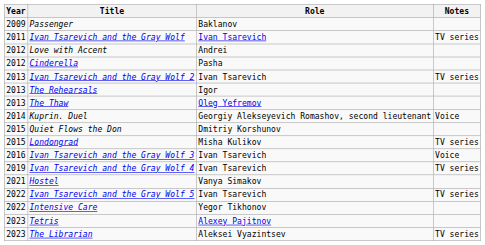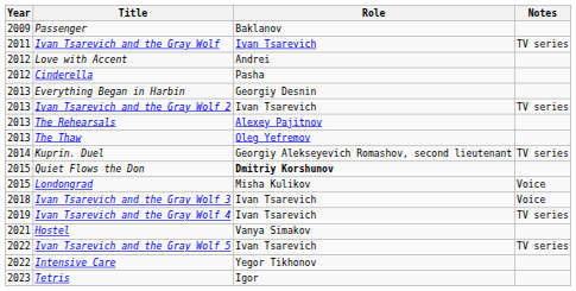 <table class="wikitable sortable">
 <tr>
 <th>Year</th>
 <th>Title</th>
 <th>Role</th>
 <th>Notes</th>
 </tr>
 <tr>
 <td>2009</td>
 <td><em>Passenger</em></td>
 <td>Baklanov</td>
 <td></td>
 </tr>
 <tr>
 <td>2011</td>
 <td><em><a href='#'>Ivan Tsarevich and the Gray Wolf</a></em></td>
 <td><a href='#'>Ivan Tsarevich</a></td>
 <td>TV series</td>
 </tr>
 <tr>
 <td>2012</td>
 <td><em>Love with Accent</em></td>
 <td>Andrei</td>
 <td></td>
 </tr>
 <tr>
 <td>2012</td>
 <td><em><a href='#'>Cinderella</a></em></td>
 <td>Pasha</td>
 <td></td>
 </tr>
 <tr>
 <td>2013</td>
+<td><em>Everything Began in Harbin</em></td>
+<td>Georgiy Desnin</td>
+<td></td>
+</tr>
+<tr>
+<td>2013</td>
 <td><em><a href='#'>Ivan Tsarevich and the Gray Wolf 2</a></em></td>
 <td>Ivan Tsarevich</td>
 <td>TV series</td>
 </tr>
 <tr>
 <td>2013</td>
 <td><em><a href='#'>The Rehearsals</a></em></td>
-<td>Igor</td>
+<td><a href='#'>Alexey Pajitnov</a></td>
 <td></td>
 </tr>
 <tr>
 <td>2013</td>
 <td><em><a href='#'>The Thaw</a></em></td>
 <td><a href='#'>Oleg Yefremov</a></td>
 <td></td>
 </tr>
 <tr>
 <td>2014</td>
 <td><em>Kuprin. Duel</em></td>
 <td>Georgiy Alekseyevich Romashov, second lieutenant</td>
-<td>Voice</td>
+<td>TV series</td>
 </tr>
 <tr>
 <td>2015</td>
 <td><em>Quiet Flows the Don</em></td>
-<td>Dmitriy Korshunov</td>
+<td><strong>Dmitriy Korshunov</strong></td>
 <td></td>
 </tr>
 <tr>
 <td>2015</td>
 <td><em><a href='#'>Londongrad</a></em></td>
 <td>Misha Kulikov</td>
-<td>TV series</td>
+<td>Voice</td>
 </tr>
 <tr>
-<td>2016</td>
+<td>2018</td>
 <td><em><a href='#'>Ivan Tsarevich and the Gray Wolf 3</a></em></td>
 <td>Ivan Tsarevich</td>
 <td>Voice</td>
 </tr>
 <tr>
 <td>2019</td>
 <td><em><a href='#'>Ivan Tsarevich and the Gray Wolf 4</a></em></td>
 <td>Ivan Tsarevich</td>
 <td>TV series</td>
 </tr>
 <tr>
 <td>2021</td>
 <td><em><a href='#'>Hostel</a></em></td>
 <td>Vanya Simakov</td>
 <td></td>
 </tr>
 <tr>
 <td>2022</td>
 <td><em><a href='#'>Ivan Tsarevich and the Gray Wolf 5</a></em></td>
 <td>Ivan Tsarevich</td>
 <td>TV series</td>
 </tr>
 <tr>
 <td>2022</td>
 <td><em><a href='#'>Intensive Care</a></em></td>
 <td>Yegor Tikhonov</td>
 <td></td>
 </tr>
 <tr>
 <td>2023</td>
 <td><em><a href='#'>Tetris</a></em></td>
-<td><a href='#'>Alexey Pajitnov</a></td>
+<td>Igor</td>
 <td></td>
 </tr>
-<tr>
-<td>2023</td>
-<td><em><a href='#'>The Librarian</a></em></td>
-<td>Aleksei Vyazintsev</td>
-<td>TV series</td>
-</tr>
 </table>
